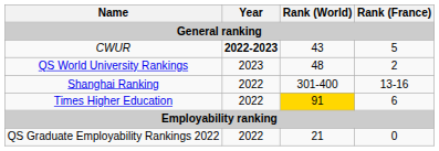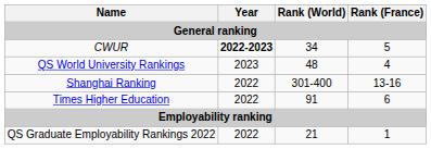 <table class="wikitable centre sortable" style="text-align:center;">
 <tr>
 <th scope="col">Name</th>
 <th scope="col">Year</th>
 <th scope="col">Rank (World)</th>
 <th scope="col">Rank (France)</th>
 </tr>
 <tr>
 <td align=center colspan="4" style="background:#CCCCCC"><strong>General ranking</strong></td>
 </tr>
 <tr>
 <td><em>CWUR</em></td>
 <td><strong>2022-2023</strong></td>
-<td>43</td>
+<td>34</td>
 <td>5</td>
 </tr>
 <tr>
 <td><a href='#'>QS World University Rankings</a></td>
 <td>2023</td>
 <td>48</td>
-<td>2</td>
+<td>4</td>
 </tr>
 <tr>
 <td><a href='#'>Shanghai Ranking</a></td>
 <td>2022</td>
 <td>301-400</td>
 <td>13-16</td>
 </tr>
 <tr>
 <td><a href='#'>Times Higher Education</a></td>
 <td>2022</td>
-<td style="background: gold;">91</td>
+<td>91</td>
 <td>6</td>
 </tr>
 <tr>
 <td align=center colspan="4" style="background:#CCCCCC"><strong>Employability ranking</strong></td>
 </tr>
 <tr>
 <td>QS Graduate Employability Rankings 2022</td>
 <td>2022</td>
 <td>21</td>
-<td>0</td>
+<td>1</td>
 </tr>
 </table>
